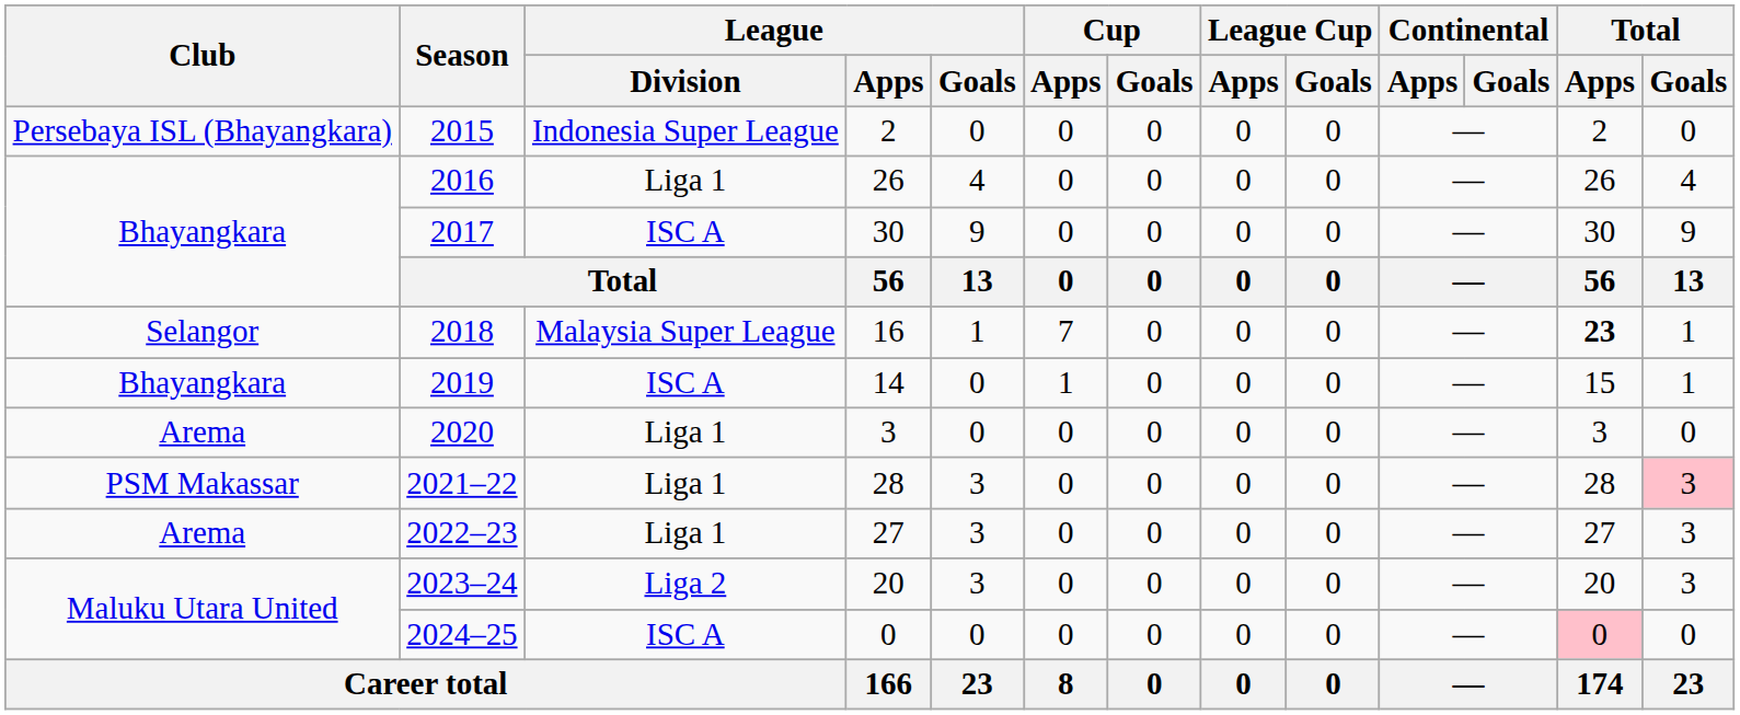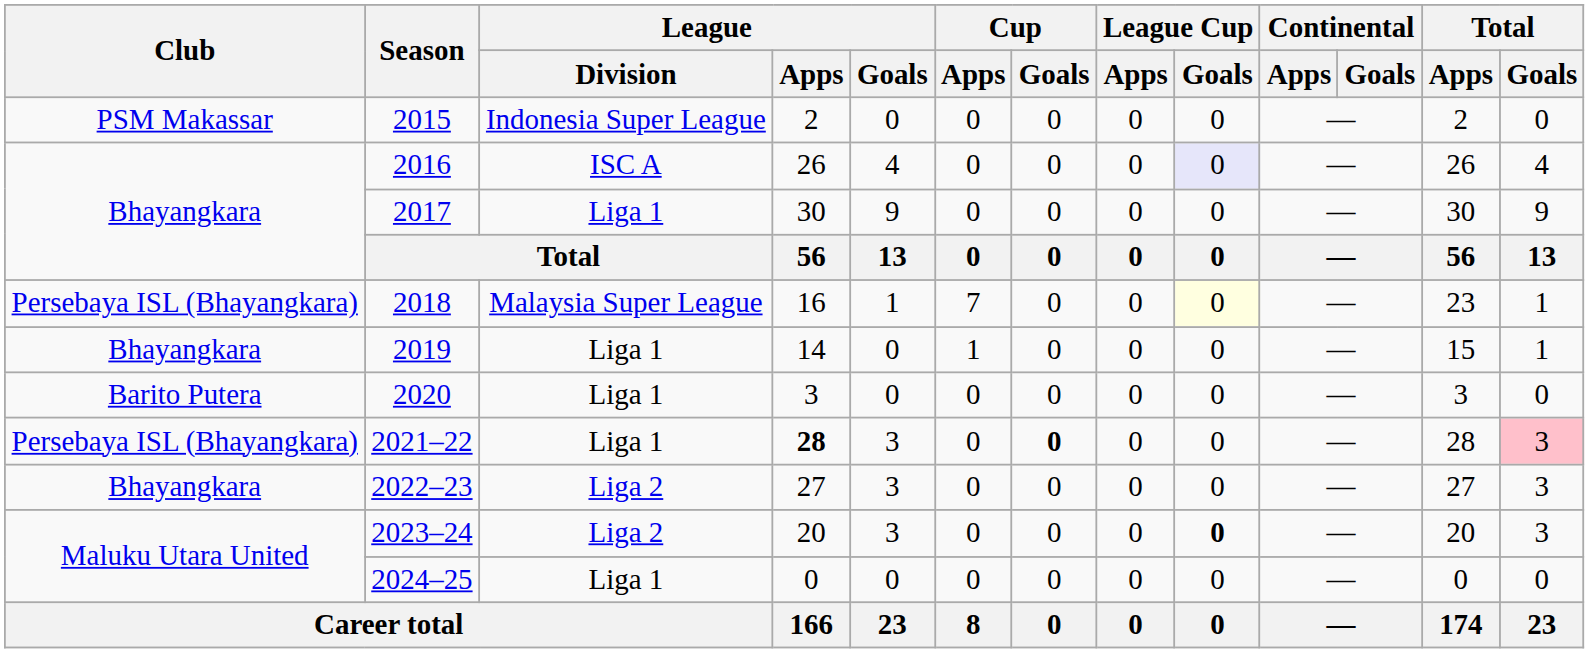 <table class="wikitable" style="text-align: center;">
 <tr>
 <th rowspan="2">Club</th>
 <th rowspan="2">Season</th>
 <th colspan="3">League</th>
 <th colspan="2">Cup</th>
 <th colspan="2">League Cup</th>
 <th colspan="2">Continental</th>
 <th colspan="2">Total</th>
 </tr>
 <tr>
 <th>Division</th>
 <th>Apps</th>
 <th>Goals</th>
 <th>Apps</th>
 <th>Goals</th>
 <th>Apps</th>
 <th>Goals</th>
 <th>Apps</th>
 <th>Goals</th>
 <th>Apps</th>
 <th>Goals</th>
 </tr>
 <tr>
-<td rowspan=1><a href='#'>Persebaya ISL (Bhayangkara)</a></td>
+<td rowspan=1><a href='#'>PSM Makassar</a></td>
 <td><a href='#'>2015</a></td>
 <td><a href='#'>Indonesia Super League</a></td>
 <td>2</td>
 <td>0</td>
 <td>0</td>
 <td>0</td>
 <td>0</td>
 <td>0</td>
 <td colspan=2>—</td>
 <td>2</td>
 <td>0</td>
 </tr>
 <tr>
 <td rowspan=3><a href='#'>Bhayangkara</a></td>
 <td><a href='#'>2016</a></td>
-<td rowspan="1">Liga 1</td>
+<td><a href='#'>ISC A</a></td>
 <td>26</td>
 <td>4</td>
 <td>0</td>
 <td>0</td>
 <td>0</td>
-<td>0</td>
+<td style="background: lavender;">0</td>
 <td colspan=2>—</td>
 <td>26</td>
 <td>4</td>
 </tr>
 <tr>
 <td><a href='#'>2017</a></td>
-<td><a href='#'>ISC A</a></td>
+<td><a href='#'>Liga 1</a></td>
 <td>30</td>
 <td>9</td>
 <td>0</td>
 <td>0</td>
 <td>0</td>
 <td>0</td>
 <td colspan=2>—</td>
 <td>30</td>
 <td>9</td>
 </tr>
 <tr>
 <th colspan="2">Total</th>
 <th>56</th>
 <th>13</th>
 <th>0</th>
 <th>0</th>
 <th>0</th>
 <th>0</th>
 <th colspan="2">—</th>
 <th>56</th>
 <th>13</th>
 </tr>
 <tr>
-<td rowspan=1><a href='#'>Selangor</a></td>
+<td rowspan=1><a href='#'>Persebaya ISL (Bhayangkara)</a></td>
 <td><a href='#'>2018</a></td>
 <td><a href='#'>Malaysia Super League</a></td>
 <td>16</td>
 <td>1</td>
 <td>7</td>
 <td>0</td>
 <td>0</td>
-<td>0</td>
+<td style="background: lightyellow;">0</td>
 <td colspan=2>—</td>
-<td><strong>23</strong></td>
+<td>23</td>
 <td>1</td>
 </tr>
 <tr>
 <td rowspan=1><a href='#'>Bhayangkara</a></td>
 <td><a href='#'>2019</a></td>
-<td><a href='#'>ISC A</a></td>
+<td>Liga 1</td>
 <td>14</td>
 <td>0</td>
 <td>1</td>
 <td>0</td>
 <td>0</td>
 <td>0</td>
 <td colspan=2>—</td>
 <td>15</td>
 <td>1</td>
 </tr>
 <tr>
-<td rowspan="1"><a href='#'>Arema</a></td>
+<td rowspan=1><a href='#'>Barito Putera</a></td>
 <td><a href='#'>2020</a></td>
 <td>Liga 1</td>
 <td>3</td>
 <td>0</td>
 <td>0</td>
 <td>0</td>
 <td>0</td>
 <td>0</td>
 <td colspan=2>—</td>
 <td>3</td>
 <td>0</td>
 </tr>
 <tr>
-<td rowspan=1><a href='#'>PSM Makassar</a></td>
+<td rowspan=1><a href='#'>Persebaya ISL (Bhayangkara)</a></td>
 <td><a href='#'>2021–22</a></td>
 <td>Liga 1</td>
-<td>28</td>
+<td><strong>28</strong></td>
 <td>3</td>
 <td>0</td>
-<td>0</td>
+<td><strong>0</strong></td>
 <td>0</td>
 <td>0</td>
 <td colspan=2>—</td>
 <td>28</td>
 <td style="background: pink;">3</td>
 </tr>
 <tr>
-<td rowspan="1"><a href='#'>Arema</a></td>
+<td rowspan=1><a href='#'>Bhayangkara</a></td>
 <td><a href='#'>2022–23</a></td>
-<td rowspan="1">Liga 1</td>
+<td rowspan="1"><a href='#'>Liga 2</a></td>
 <td>27</td>
 <td>3</td>
 <td>0</td>
 <td>0</td>
 <td>0</td>
 <td>0</td>
 <td colspan="2">—</td>
 <td>27</td>
 <td>3</td>
 </tr>
 <tr>
 <td rowspan="2"><a href='#'>Maluku Utara United</a></td>
 <td><a href='#'>2023–24</a></td>
 <td rowspan="1"><a href='#'>Liga 2</a></td>
 <td>20</td>
 <td>3</td>
 <td>0</td>
 <td>0</td>
 <td>0</td>
-<td>0</td>
+<td><strong>0</strong></td>
 <td colspan="2">—</td>
 <td>20</td>
 <td>3</td>
 </tr>
 <tr>
 <td><a href='#'>2024–25</a></td>
-<td><a href='#'>ISC A</a></td>
+<td rowspan="1">Liga 1</td>
 <td>0</td>
 <td>0</td>
 <td>0</td>
 <td>0</td>
 <td>0</td>
 <td>0</td>
 <td colspan="2">—</td>
-<td style="background: pink;">0</td>
+<td>0</td>
 <td>0</td>
 </tr>
 <tr>
 <th colspan="3">Career total</th>
 <th>166</th>
 <th>23</th>
 <th>8</th>
 <th>0</th>
 <th>0</th>
 <th>0</th>
 <th colspan="2">—</th>
 <th>174</th>
 <th>23</th>
 </tr>
 </table>
